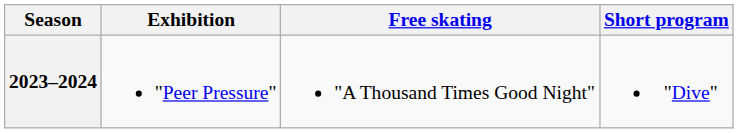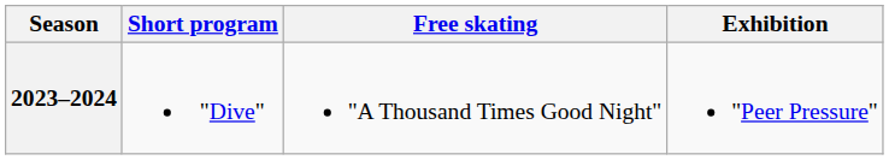 <table class=wikitable style=text-align:center>
 <tr>
 <th>Season</th>
+<th><a href='#'>Short program</a></th>
+<th><a href='#'>Free skating</a></th>
 <th>Exhibition</th>
-<th><a href='#'>Free skating</a></th>
-<th><a href='#'>Short program</a></th>
 </tr>
 <tr>
 <th>2023–2024 <br> </th>
+<td><br><ul><li>"<a href='#'>Dive</a>" <br></li></ul></td>
+<td><br><ul><li>"A Thousand Times Good Night" <br> </li></ul></td>
 <td><br><ul><li>"<a href='#'>Peer Pressure</a>" <br></li></ul></td>
-<td><br><ul><li>"A Thousand Times Good Night" <br> </li></ul></td>
-<td><br><ul><li>"<a href='#'>Dive</a>" <br></li></ul></td>
 </tr>
 </table>
